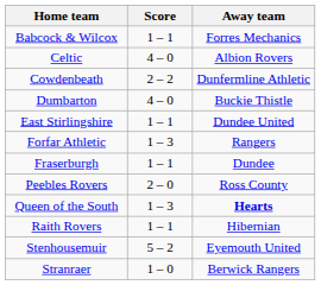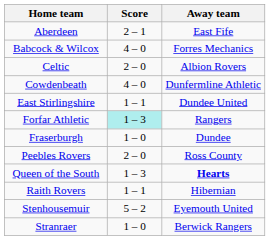 <table class="wikitable" style="text-align: center">
 <tr>
 <th width=140>Home team</th>
 <th width=70>Score</th>
 <th width=140>Away team</th>
 </tr>
 <tr>
+<td><a href='#'>Aberdeen</a></td>
+<td>2 – 1</td>
+<td><a href='#'>East Fife</a></td>
+</tr>
+<tr>
 <td><a href='#'>Babcock & Wilcox</a></td>
-<td>1 – 1</td>
+<td>4 – 0</td>
 <td><a href='#'>Forres Mechanics</a></td>
 </tr>
 <tr>
 <td><a href='#'>Celtic</a></td>
-<td>4 – 0</td>
+<td>2 – 0</td>
 <td><a href='#'>Albion Rovers</a></td>
 </tr>
 <tr>
 <td><a href='#'>Cowdenbeath</a></td>
-<td>2 – 2</td>
+<td>4 – 0</td>
 <td><a href='#'>Dunfermline Athletic</a></td>
-</tr>
-<tr>
-<td><a href='#'>Dumbarton</a></td>
-<td>4 – 0</td>
-<td><a href='#'>Buckie Thistle</a></td>
 </tr>
 <tr>
 <td><a href='#'>East Stirlingshire</a></td>
 <td>1 – 1</td>
 <td><a href='#'>Dundee United</a></td>
 </tr>
 <tr>
 <td><a href='#'>Forfar Athletic</a></td>
-<td>1 – 3</td>
+<td style="background: paleturquoise;">1 – 3</td>
 <td><a href='#'>Rangers</a></td>
 </tr>
 <tr>
 <td><a href='#'>Fraserburgh</a></td>
-<td>1 – 1</td>
+<td>1 – 0</td>
 <td><a href='#'>Dundee</a></td>
 </tr>
 <tr>
 <td><a href='#'>Peebles Rovers</a></td>
 <td>2 – 0</td>
 <td><a href='#'>Ross County</a></td>
 </tr>
 <tr>
 <td><a href='#'>Queen of the South</a></td>
 <td>1 – 3</td>
 <td><strong><a href='#'>Hearts</a></strong></td>
 </tr>
 <tr>
 <td><a href='#'>Raith Rovers</a></td>
 <td>1 – 1</td>
 <td><a href='#'>Hibernian</a></td>
 </tr>
 <tr>
 <td><a href='#'>Stenhousemuir</a></td>
 <td>5 – 2</td>
 <td><a href='#'>Eyemouth United</a></td>
 </tr>
 <tr>
 <td><a href='#'>Stranraer</a></td>
 <td>1 – 0</td>
 <td><a href='#'>Berwick Rangers</a></td>
 </tr>
 </table>
